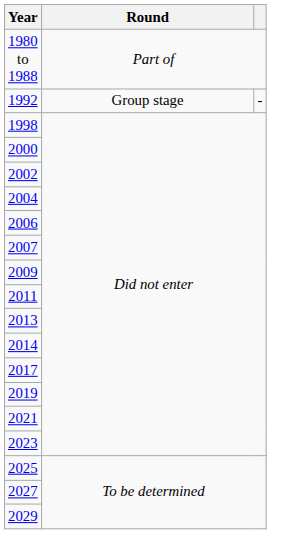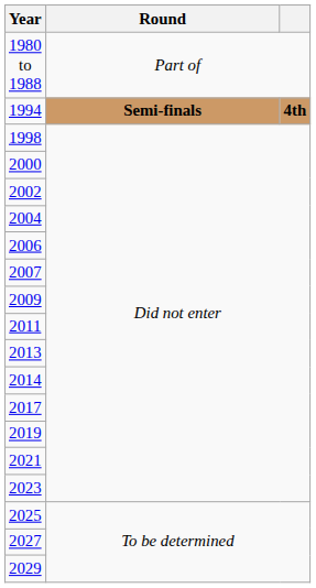 <table class="wikitable" style="text-align: center; font-size:90%">
 <tr>
 <th>Year</th>
 <th style="width:200px">Round</th>
 <th></th>
 </tr>
 <tr>
 <td><a href='#'>1980</a><br>to<br><a href='#'>1988</a></td>
 <td colspan="2"><em>Part of </em></td>
 </tr>
 <tr>
-<td><a href='#'>1992</a></td>
-<td>Group stage</td>
-<td>-</td>
+<td><a href='#'>1994</a></td>
+<td bgcolor="cc9966"><strong>Semi-finals</strong></td>
+<td bgcolor="cc9966"><strong>4th</strong></td>
 </tr>
 <tr>
 <td><a href='#'>1998</a></td>
 <td colspan="2" rowspan="14"><em>Did not enter</em></td>
 </tr>
 <tr>
 <td><a href='#'>2000</a></td>
 </tr>
 <tr>
 <td><a href='#'>2002</a></td>
 </tr>
 <tr>
 <td><a href='#'>2004</a></td>
 </tr>
 <tr>
 <td><a href='#'>2006</a></td>
 </tr>
 <tr>
 <td><a href='#'>2007</a></td>
 </tr>
 <tr>
 <td><a href='#'>2009</a></td>
 </tr>
 <tr>
 <td><a href='#'>2011</a></td>
 </tr>
 <tr>
 <td><a href='#'>2013</a></td>
 </tr>
 <tr>
 <td><a href='#'>2014</a></td>
 </tr>
 <tr>
 <td><a href='#'>2017</a></td>
 </tr>
 <tr>
 <td><a href='#'>2019</a></td>
 </tr>
 <tr>
 <td><a href='#'>2021</a></td>
 </tr>
 <tr>
 <td><a href='#'>2023</a></td>
 </tr>
 <tr>
 <td><a href='#'>2025</a></td>
 <td colspan="2" rowspan="3"><em>To be determined</em></td>
 </tr>
 <tr>
 <td><a href='#'>2027</a></td>
 </tr>
 <tr>
 <td><a href='#'>2029</a></td>
 </tr>
 </table>
